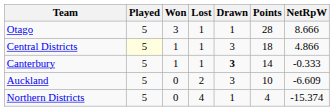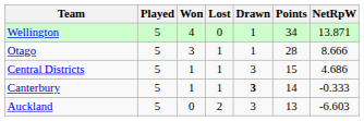 <table class="wikitable" style="text-align:center;">
 <tr>
 <th width=175>Team</th>
 <th style="width:30px;" abbr="Played">Played</th>
 <th style="width:30px;" abbr="Won">Won</th>
 <th style="width:30px;" abbr="Lost">Lost</th>
 <th style="width:30px;" abbr="Drawn">Drawn</th>
 <th style="width:30px;" abbr="Points">Points</th>
 <th style="width:30px;" abbr="NetRpW">NetRpW</th>
+</tr>
+<tr style="background:#cfc">
+<td style="text-align:left;"><a href='#'>Wellington</a></td>
+<td>5</td>
+<td>4</td>
+<td>0</td>
+<td>1</td>
+<td>34</td>
+<td>13.871</td>
 </tr>
 <tr>
 <td style="text-align:left;"><a href='#'>Otago</a></td>
 <td>5</td>
 <td>3</td>
 <td>1</td>
 <td>1</td>
 <td>28</td>
 <td>8.666</td>
 </tr>
 <tr>
 <td style="text-align:left;"><a href='#'>Central Districts</a></td>
-<td style="background: lightyellow;">5</td>
+<td>5</td>
 <td>1</td>
 <td>1</td>
 <td>3</td>
-<td>18</td>
-<td>4.866</td>
+<td>15</td>
+<td>4.686</td>
 </tr>
 <tr>
 <td style="text-align:left;"><a href='#'>Canterbury</a></td>
 <td>5</td>
 <td>1</td>
 <td>1</td>
 <td><strong>3</strong></td>
 <td>14</td>
 <td>-0.333</td>
 </tr>
 <tr>
 <td style="text-align:left;"><a href='#'>Auckland</a></td>
 <td>5</td>
 <td>0</td>
 <td>2</td>
 <td>3</td>
-<td>10</td>
-<td>-6.609</td>
-</tr>
-<tr>
-<td style="text-align:left;"><a href='#'>Northern Districts</a></td>
-<td>5</td>
-<td>0</td>
-<td>4</td>
-<td>1</td>
-<td>4</td>
-<td>-15.374</td>
+<td>13</td>
+<td>-6.603</td>
 </tr>
 </table>
